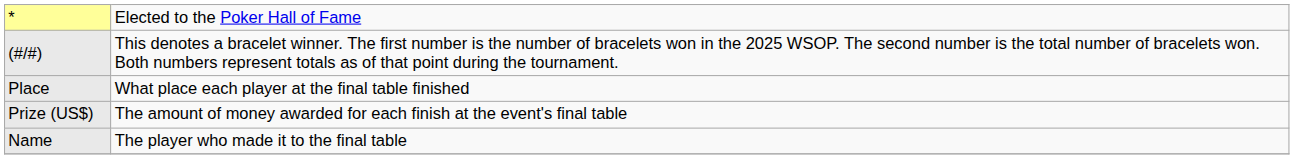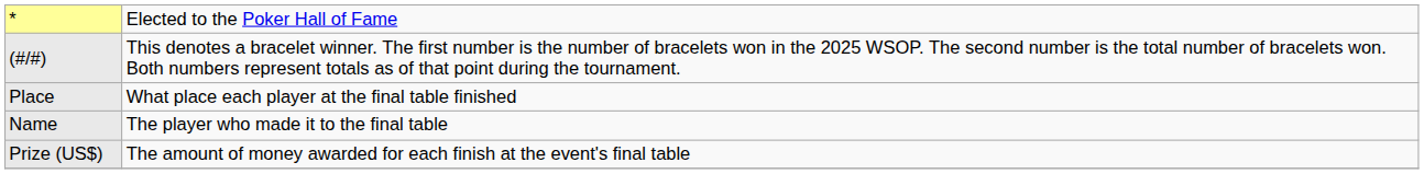 <table class="wikitable">
 <tr>
 <td style="background-color:#FFFF99; width:6em;">*</td>
 <td>Elected to the <a href='#'>Poker Hall of Fame</a></td>
 </tr>
 <tr>
 <td style="background-color: #E9E9E9;">(#/#)</td>
 <td>This denotes a bracelet winner. The first number is the number of bracelets won in the 2025 WSOP. The second number is the total number of bracelets won. Both numbers represent totals as of that point during the tournament.</td>
 </tr>
 <tr>
 <td style="background: #E9E9E9;">Place</td>
 <td>What place each player at the final table finished</td>
 </tr>
 <tr>
+<td style="background: #E9E9E9;">Name</td>
+<td>The player who made it to the final table</td>
+</tr>
+<tr>
 <td style="background: #E9E9E9;">Prize (US$)</td>
 <td>The amount of money awarded for each finish at the event's final table</td>
 </tr>
 <tr>
-<td style="background: #E9E9E9;">Name</td>
-<td>The player who made it to the final table</td>
-</tr>
-<tr>
 </tr>
 </table>
